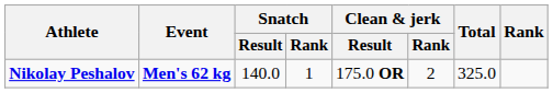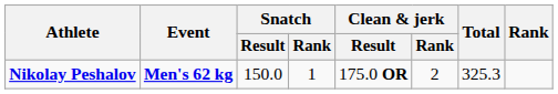 <table class="wikitable" style="font-size:90%">
 <tr>
 <th rowspan="2">Athlete</th>
 <th rowspan="2">Event</th>
 <th colspan="2">Snatch</th>
 <th colspan="2">Clean & jerk</th>
 <th rowspan="2">Total</th>
 <th rowspan="2">Rank</th>
 </tr>
 <tr style="font-size:95%">
 <th>Result</th>
 <th>Rank</th>
 <th>Result</th>
 <th>Rank</th>
 </tr>
 <tr align=center>
 <td align=left><strong><a href='#'>Nikolay Peshalov</a></strong></td>
 <td align=left><strong><a href='#'>Men's 62 kg</a></strong></td>
-<td>140.0</td>
+<td>150.0</td>
 <td>1</td>
 <td>175.0 <strong>OR</strong></td>
 <td>2</td>
-<td>325.0</td>
+<td>325.3</td>
 <td></td>
 </tr>
 </table>
